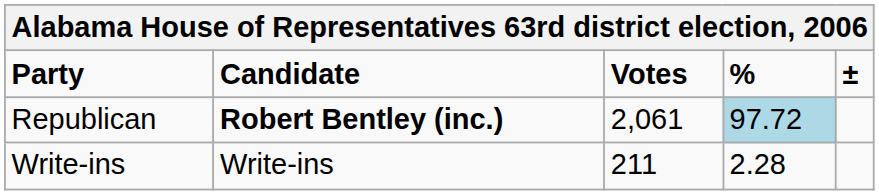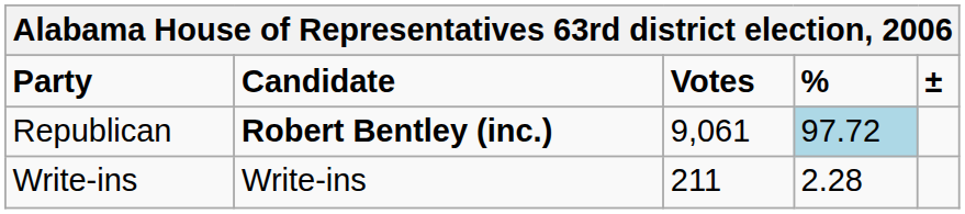 <table class="wikitable">
 <tr>
 <th colspan="5">Alabama House of Representatives 63rd district election, 2006</th>
 </tr>
 <tr>
 <td><strong>Party</strong></td>
 <td><strong>Candidate</strong></td>
 <td><strong>Votes</strong></td>
 <td><strong>%</strong></td>
 <td><strong>±</strong></td>
 </tr>
 <tr>
 <td>Republican</td>
 <td><strong>Robert Bentley (inc.)</strong></td>
-<td>2,061</td>
+<td>9,061</td>
 <td style="background: lightblue;">97.72</td>
 <td></td>
 </tr>
 <tr>
 <td>Write-ins</td>
 <td>Write-ins</td>
 <td>211</td>
 <td>2.28</td>
 <td></td>
 </tr>
 </table>
